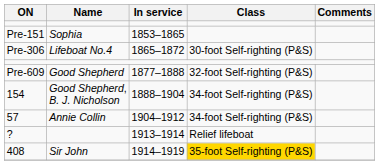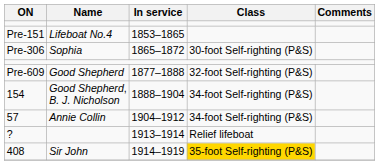 <table class="wikitable">
 <tr>
 <th>ON</th>
 <th>Name</th>
 <th>In service</th>
 <th>Class</th>
 <th>Comments</th>
 </tr>
 <tr>
 <td></td>
 <td></td>
 <td></td>
 <td></td>
 <td></td>
 </tr>
 <tr>
 <td>Pre-151</td>
-<td><em>Sophia</em></td>
+<td><em>Lifeboat No.4</em></td>
 <td>1853–1865</td>
 <td></td>
 <td><br></td>
 </tr>
 <tr>
 <td>Pre-306</td>
-<td><em>Lifeboat No.4</em></td>
+<td><em>Sophia</em></td>
 <td>1865–1872</td>
 <td>30-foot Self-righting (P&S)</td>
 <td></td>
 </tr>
 <tr>
 <td colspan=6 style=" text-align: center;"></td>
 </tr>
 <tr>
 <td>Pre-609</td>
 <td><em>Good Shepherd</em></td>
 <td>1877–1888</td>
 <td>32-foot Self-righting (P&S)</td>
 <td></td>
 </tr>
 <tr>
 <td>154</td>
 <td><em>Good Shepherd</em>,<br><em>B. J. Nicholson</em></td>
 <td>1888–1904</td>
 <td>34-foot Self-righting (P&S)</td>
 <td></td>
 </tr>
 <tr>
 <td>57</td>
 <td><em>Annie Collin</em></td>
 <td>1904–1912</td>
 <td>34-foot Self-righting (P&S)</td>
 <td></td>
 </tr>
 <tr>
 <td>?</td>
 <td></td>
 <td>1913–1914</td>
 <td>Relief lifeboat</td>
 <td></td>
 </tr>
 <tr>
 <td>408</td>
 <td><em>Sir John</em></td>
 <td>1914–1919</td>
 <td style="background: gold;">35-foot Self-righting (P&S)</td>
 <td></td>
 </tr>
 <tr>
 </tr>
 </table>
